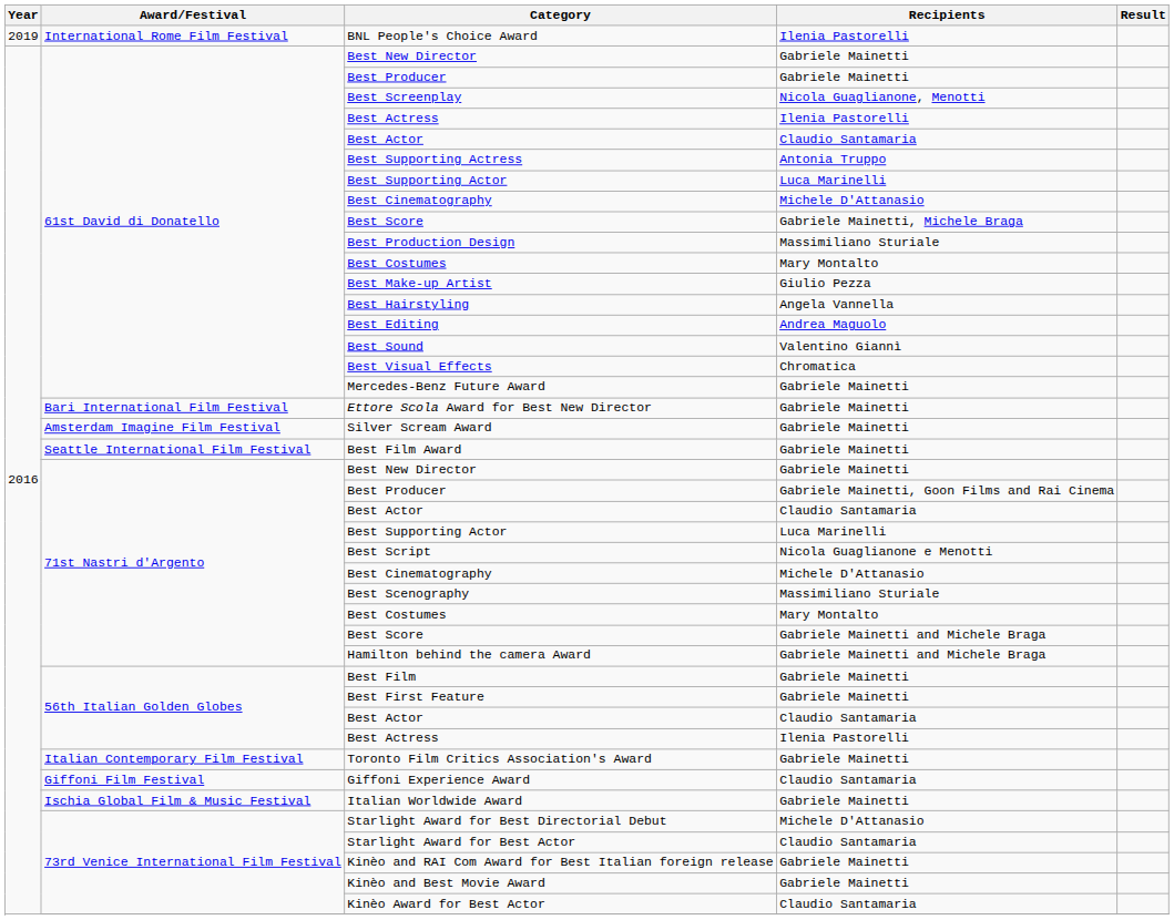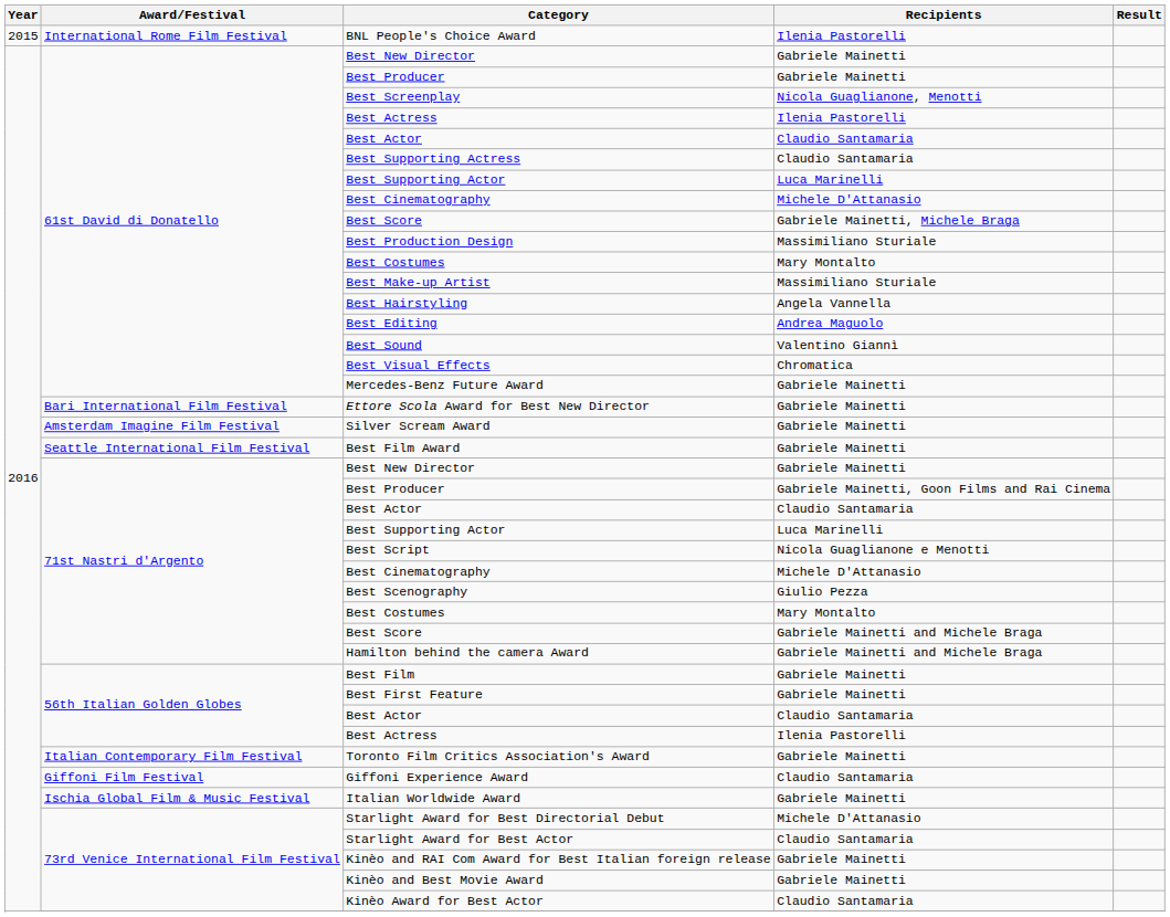 <table class="wikitable">
 <tr>
 <th>Year</th>
 <th>Award/Festival</th>
 <th>Category</th>
 <th>Recipients</th>
 <th>Result</th>
 </tr>
 <tr>
-<td rowspan="1">2019</td>
+<td rowspan="1">2015</td>
 <td rowspan="1"><a href='#'>International Rome Film Festival</a></td>
 <td>BNL People's Choice Award</td>
 <td><a href='#'>Ilenia Pastorelli</a></td>
 <td></td>
 </tr>
 <tr>
 <td rowspan="50">2016</td>
 <td rowspan="17"><a href='#'>61st David di Donatello</a></td>
 <td><a href='#'>Best New Director</a></td>
 <td>Gabriele Mainetti</td>
 <td></td>
 </tr>
 <tr>
 <td><a href='#'>Best Producer</a></td>
 <td>Gabriele Mainetti</td>
 <td></td>
 </tr>
 <tr>
 <td><a href='#'>Best Screenplay</a></td>
 <td><a href='#'>Nicola Guaglianone</a>, <a href='#'>Menotti</a></td>
 <td></td>
 </tr>
 <tr>
 <td><a href='#'>Best Actress</a></td>
 <td><a href='#'>Ilenia Pastorelli</a></td>
 <td></td>
 </tr>
 <tr>
 <td><a href='#'>Best Actor</a></td>
 <td><a href='#'>Claudio Santamaria</a></td>
 <td></td>
 </tr>
 <tr>
 <td><a href='#'>Best Supporting Actress</a></td>
-<td><a href='#'>Antonia Truppo</a></td>
+<td>Claudio Santamaria</td>
 <td></td>
 </tr>
 <tr>
 <td><a href='#'>Best Supporting Actor</a></td>
 <td><a href='#'>Luca Marinelli</a></td>
 <td></td>
 </tr>
 <tr>
 <td><a href='#'>Best Cinematography</a></td>
 <td><a href='#'>Michele D'Attanasio</a></td>
 <td></td>
 </tr>
 <tr>
 <td><a href='#'>Best Score</a></td>
 <td>Gabriele Mainetti, <a href='#'>Michele Braga</a></td>
 <td></td>
 </tr>
 <tr>
 <td><a href='#'>Best Production Design</a></td>
 <td>Massimiliano Sturiale</td>
 <td></td>
 </tr>
 <tr>
 <td><a href='#'>Best Costumes</a></td>
 <td>Mary Montalto</td>
 <td></td>
 </tr>
 <tr>
 <td><a href='#'>Best Make-up Artist</a></td>
-<td>Giulio Pezza</td>
+<td>Massimiliano Sturiale</td>
 <td></td>
 </tr>
 <tr>
 <td><a href='#'>Best Hairstyling</a></td>
 <td>Angela Vannella</td>
 <td></td>
 </tr>
 <tr>
 <td><a href='#'>Best Editing</a></td>
 <td><a href='#'>Andrea Maguolo</a></td>
 <td></td>
 </tr>
 <tr>
 <td><a href='#'>Best Sound</a></td>
 <td>Valentino Giannì</td>
 <td></td>
 </tr>
 <tr>
 <td><a href='#'>Best Visual Effects</a></td>
 <td>Chromatica</td>
 <td></td>
 </tr>
 <tr>
 <td>Mercedes-Benz Future Award</td>
 <td>Gabriele Mainetti</td>
 <td></td>
 </tr>
 <tr>
 <td rowspan="1"><a href='#'>Bari International Film Festival</a></td>
 <td><em>Ettore Scola</em> Award for Best New Director</td>
 <td>Gabriele Mainetti</td>
 <td></td>
 </tr>
 <tr>
 <td rowspan="1"><a href='#'>Amsterdam Imagine Film Festival</a></td>
 <td>Silver Scream Award</td>
 <td>Gabriele Mainetti</td>
 <td></td>
 </tr>
 <tr>
 <td rowspan="1"><a href='#'>Seattle International Film Festival</a></td>
 <td>Best Film Award</td>
 <td>Gabriele Mainetti</td>
 <td></td>
 </tr>
 <tr>
 <td rowspan="10"><a href='#'>71st Nastri d'Argento</a></td>
 <td>Best New Director</td>
 <td>Gabriele Mainetti</td>
 <td></td>
 </tr>
 <tr>
 <td>Best Producer</td>
 <td>Gabriele Mainetti, Goon Films and Rai Cinema</td>
 <td></td>
 </tr>
 <tr>
 <td>Best Actor</td>
 <td>Claudio Santamaria</td>
 <td></td>
 </tr>
 <tr>
 <td>Best Supporting Actor</td>
 <td>Luca Marinelli</td>
 <td></td>
 </tr>
 <tr>
 <td>Best Script</td>
 <td>Nicola Guaglianone e Menotti</td>
 <td></td>
 </tr>
 <tr>
 <td>Best Cinematography</td>
 <td>Michele D'Attanasio</td>
 <td></td>
 </tr>
 <tr>
 <td>Best Scenography</td>
-<td>Massimiliano Sturiale</td>
+<td>Giulio Pezza</td>
 <td></td>
 </tr>
 <tr>
 <td>Best Costumes</td>
 <td>Mary Montalto</td>
 <td></td>
 </tr>
 <tr>
 <td>Best Score</td>
 <td>Gabriele Mainetti and Michele Braga</td>
 <td></td>
 </tr>
 <tr>
 <td>Hamilton behind the camera Award</td>
 <td>Gabriele Mainetti and Michele Braga</td>
 <td></td>
 </tr>
 <tr>
 <td rowspan="4"><a href='#'>56th Italian Golden Globes</a></td>
 <td>Best Film</td>
 <td>Gabriele Mainetti</td>
 <td></td>
 </tr>
 <tr>
 <td>Best First Feature</td>
 <td>Gabriele Mainetti</td>
 <td></td>
 </tr>
 <tr>
 <td>Best Actor</td>
 <td>Claudio Santamaria</td>
 <td></td>
 </tr>
 <tr>
 <td>Best Actress</td>
 <td>Ilenia Pastorelli</td>
 <td></td>
 </tr>
 <tr>
 <td rowspan="1"><a href='#'>Italian Contemporary Film Festival</a></td>
 <td>Toronto Film Critics Association's Award</td>
 <td>Gabriele Mainetti</td>
 <td></td>
 </tr>
 <tr>
 <td rowspan="1"><a href='#'>Giffoni Film Festival</a></td>
 <td>Giffoni Experience Award</td>
 <td>Claudio Santamaria</td>
 <td></td>
 </tr>
 <tr>
 <td rowspan="1"><a href='#'>Ischia Global Film & Music Festival</a></td>
 <td>Italian Worldwide Award</td>
 <td>Gabriele Mainetti</td>
 <td></td>
 </tr>
 <tr>
 <td rowspan="5"><a href='#'>73rd Venice International Film Festival</a></td>
 <td>Starlight Award for Best Directorial Debut</td>
 <td>Michele D'Attanasio</td>
 <td></td>
 </tr>
 <tr>
 <td>Starlight Award for Best Actor</td>
 <td>Claudio Santamaria</td>
 <td></td>
 </tr>
 <tr>
 <td>Kinèo and RAI Com Award for Best Italian foreign release</td>
 <td>Gabriele Mainetti</td>
 <td></td>
 </tr>
 <tr>
 <td>Kinèo and Best Movie Award</td>
 <td>Gabriele Mainetti</td>
 <td></td>
 </tr>
 <tr>
 <td>Kinèo Award for Best Actor</td>
 <td>Claudio Santamaria</td>
 <td></td>
 </tr>
 <tr>
 </tr>
 </table>
